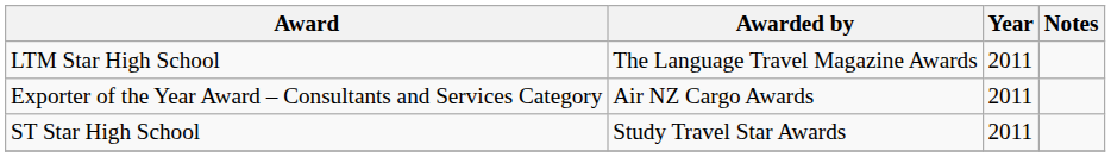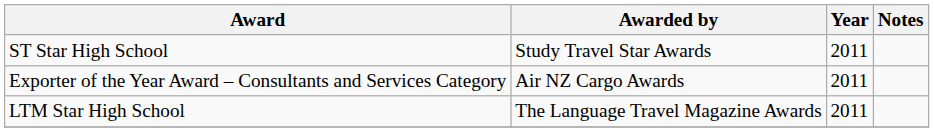 <table class= "wikitable sortable">
 <tr>
 <th>Award</th>
 <th>Awarded by</th>
 <th>Year</th>
 <th>Notes</th>
 </tr>
 <tr>
-<td>LTM Star High School</td>
-<td>The Language Travel Magazine Awards</td>
+<td>ST Star High School</td>
+<td>Study Travel Star Awards</td>
 <td>2011</td>
 <td></td>
 </tr>
 <tr>
 <td>Exporter of the Year Award – Consultants and Services Category</td>
 <td>Air NZ Cargo Awards</td>
 <td>2011</td>
 <td></td>
 </tr>
 <tr>
-<td>ST Star High School</td>
-<td>Study Travel Star Awards</td>
+<td>LTM Star High School</td>
+<td>The Language Travel Magazine Awards</td>
 <td>2011</td>
 <td></td>
 </tr>
 <tr>
 </tr>
 </table>
